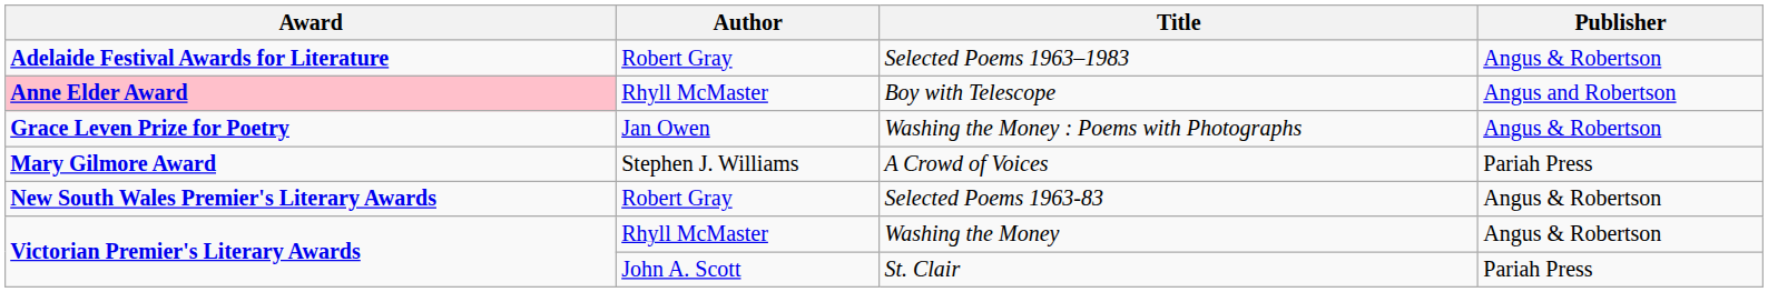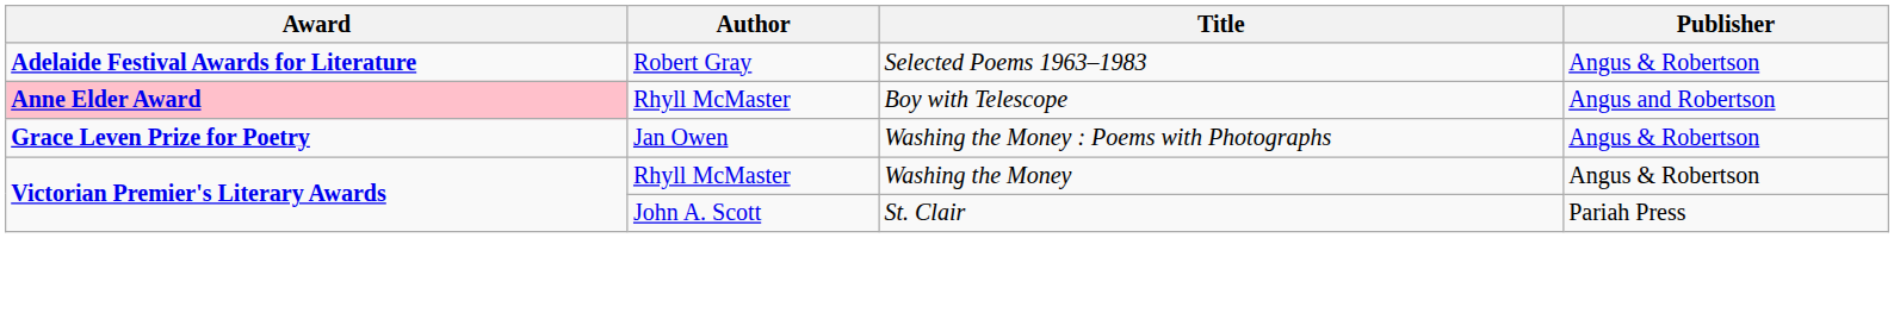 <table class="wikitable" width=100%>
 <tr>
 <th>Award</th>
 <th>Author</th>
 <th>Title</th>
 <th>Publisher</th>
 </tr>
 <tr>
 <td><strong><a href='#'>Adelaide Festival Awards for Literature</a></strong></td>
 <td><a href='#'>Robert Gray</a></td>
 <td><em>Selected Poems 1963–1983</em></td>
 <td><a href='#'>Angus & Robertson</a></td>
 </tr>
 <tr>
 <td style="background: pink;"><strong><a href='#'>Anne Elder Award</a></strong></td>
 <td><a href='#'>Rhyll McMaster</a></td>
 <td><em>Boy with Telescope</em></td>
 <td><a href='#'>Angus and Robertson</a></td>
 </tr>
 <tr>
 <td><strong><a href='#'>Grace Leven Prize for Poetry</a></strong></td>
 <td><a href='#'>Jan Owen</a></td>
 <td><em>Washing the Money : Poems with Photographs</em></td>
 <td><a href='#'>Angus & Robertson</a></td>
 </tr>
 <tr>
-<td><strong><a href='#'>Mary Gilmore Award</a></strong></td>
-<td>Stephen J. Williams</td>
-<td><em>A Crowd of Voices</em></td>
-<td>Pariah Press</td>
-</tr>
-<tr>
-<td><strong><a href='#'>New South Wales Premier's Literary Awards</a></strong></td>
-<td><a href='#'>Robert Gray</a></td>
-<td><em>Selected Poems 1963-83</em></td>
-<td>Angus & Robertson</td>
-</tr>
-<tr>
 <td rowspan=2><strong><a href='#'>Victorian Premier's Literary Awards</a></strong></td>
 <td><a href='#'>Rhyll McMaster</a></td>
 <td><em>Washing the Money</em></td>
 <td>Angus & Robertson</td>
 </tr>
 <tr>
 <td><a href='#'>John A. Scott</a></td>
 <td><em>St. Clair</em></td>
 <td>Pariah Press</td>
 </tr>
 </table>
